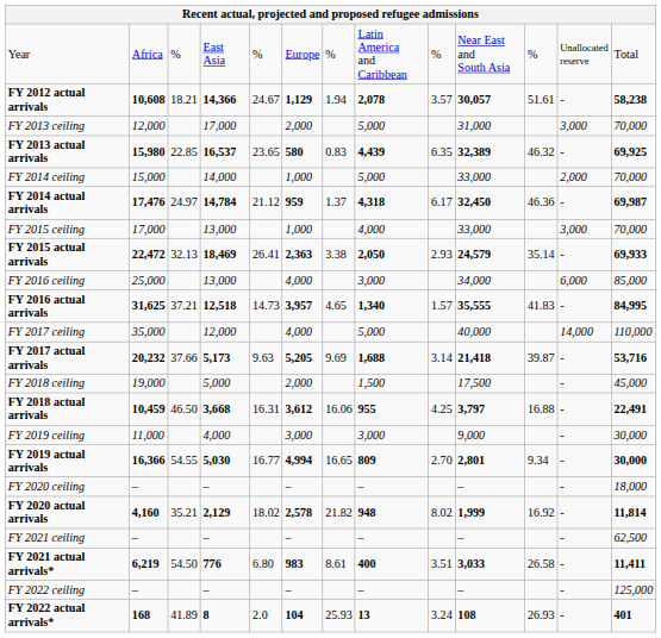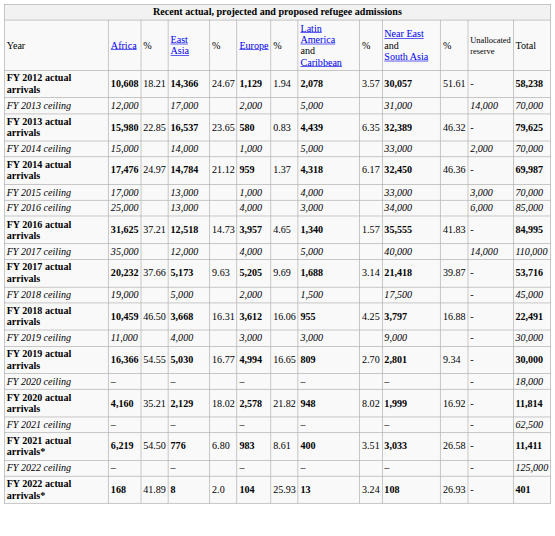 <table class="wikitable" align="center">
 <tr>
 <th colspan=13>Recent actual, projected and proposed refugee admissions</th>
 </tr>
 <tr>
 <td>Year</td>
 <td><a href='#'>Africa</a></td>
 <td>%</td>
 <td><a href='#'>East Asia</a></td>
 <td>%</td>
 <td><a href='#'>Europe</a></td>
 <td>%</td>
 <td><a href='#'>Latin America</a><br>and <a href='#'>Caribbean</a></td>
 <td>%</td>
 <td><a href='#'>Near East</a> and<br><a href='#'>South Asia</a></td>
 <td>%</td>
 <td><small>Unallocated<br>reserve</small></td>
 <td>Total</td>
 </tr>
 <tr>
 <td><strong>FY 2012 actual arrivals</strong></td>
 <td><strong>10,608</strong></td>
 <td>18.21</td>
 <td><strong>14,366</strong></td>
 <td>24.67</td>
 <td><strong>1,129</strong></td>
 <td>1.94</td>
 <td><strong>2,078</strong></td>
 <td>3.57</td>
 <td><strong>30,057</strong></td>
 <td>51.61</td>
 <td>-</td>
 <td><strong>58,238</strong></td>
 </tr>
 <tr>
 <td><em>FY 2013 ceiling</em></td>
 <td><em>12,000</em></td>
 <td></td>
 <td><em>17,000</em></td>
 <td></td>
 <td><em>2,000</em></td>
 <td></td>
 <td><em>5,000</em></td>
 <td></td>
 <td><em>31,000</em></td>
 <td></td>
-<td><em>3,000</em></td>
+<td><em>14,000</em></td>
 <td><em>70,000</em></td>
 </tr>
 <tr>
 <td><strong>FY 2013 actual arrivals</strong></td>
 <td><strong>15,980</strong></td>
 <td>22.85</td>
 <td><strong>16,537</strong></td>
 <td>23.65</td>
 <td><strong>580</strong></td>
 <td>0.83</td>
 <td><strong>4,439</strong></td>
 <td>6.35</td>
 <td><strong>32,389</strong></td>
 <td>46.32</td>
 <td>-</td>
-<td><strong>69,925</strong></td>
+<td><strong>79,625</strong></td>
 </tr>
 <tr>
 <td><em>FY 2014 ceiling</em></td>
 <td><em>15,000</em></td>
 <td></td>
 <td><em>14,000</em></td>
 <td></td>
 <td><em>1,000</em></td>
 <td></td>
 <td><em>5,000</em></td>
 <td></td>
 <td><em>33,000</em></td>
 <td></td>
 <td><em>2,000</em></td>
 <td><em>70,000</em></td>
 </tr>
 <tr>
 <td><strong>FY 2014 actual arrivals</strong></td>
 <td><strong>17,476</strong></td>
 <td>24.97</td>
 <td><strong>14,784</strong></td>
 <td>21.12</td>
 <td><strong>959</strong></td>
 <td>1.37</td>
 <td><strong>4,318</strong></td>
 <td>6.17</td>
 <td><strong>32,450</strong></td>
 <td>46.36</td>
 <td>-</td>
 <td><strong>69,987</strong></td>
 </tr>
 <tr>
 <td><em>FY 2015 ceiling</em></td>
 <td><em>17,000</em></td>
 <td></td>
 <td><em>13,000</em></td>
 <td></td>
 <td><em>1,000</em></td>
 <td></td>
 <td><em>4,000</em></td>
 <td></td>
 <td><em>33,000</em></td>
 <td></td>
 <td><em>3,000</em></td>
 <td><em>70,000</em></td>
-</tr>
-<tr>
-<td><strong>FY 2015 actual arrivals</strong></td>
-<td><strong>22,472</strong></td>
-<td>32.13</td>
-<td><strong>18,469</strong></td>
-<td>26.41</td>
-<td><strong>2,363</strong></td>
-<td>3.38</td>
-<td><strong>2,050</strong></td>
-<td>2.93</td>
-<td><strong>24,579</strong></td>
-<td>35.14</td>
-<td>-</td>
-<td><strong>69,933</strong></td>
 </tr>
 <tr>
 <td><em>FY 2016 ceiling</em></td>
 <td><em>25,000</em></td>
 <td></td>
 <td><em>13,000</em></td>
 <td></td>
 <td><em>4,000</em></td>
 <td></td>
 <td><em>3,000</em></td>
 <td></td>
 <td><em>34,000</em></td>
 <td></td>
 <td><em>6,000</em></td>
 <td><em>85,000</em></td>
 </tr>
 <tr>
 <td><strong>FY 2016 actual arrivals</strong></td>
 <td><strong>31,625</strong></td>
 <td>37.21</td>
 <td><strong>12,518</strong></td>
 <td>14.73</td>
 <td><strong>3,957</strong></td>
 <td>4.65</td>
 <td><strong>1,340</strong></td>
 <td>1.57</td>
 <td><strong>35,555</strong></td>
 <td>41.83</td>
 <td>-</td>
 <td><strong>84,995</strong></td>
 </tr>
 <tr>
 <td><em>FY 2017 ceiling</em></td>
 <td><em>35,000</em></td>
 <td></td>
 <td><em>12,000</em></td>
 <td></td>
 <td><em>4,000</em></td>
 <td></td>
 <td><em>5,000</em></td>
 <td></td>
 <td><em>40,000</em></td>
 <td></td>
 <td><em>14,000</em></td>
 <td><em>110,000</em></td>
 </tr>
 <tr>
 <td><strong>FY 2017 actual arrivals</strong></td>
 <td><strong>20,232</strong></td>
 <td>37.66</td>
 <td><strong>5,173</strong></td>
 <td>9.63</td>
 <td><strong>5,205</strong></td>
 <td>9.69</td>
 <td><strong>1,688</strong></td>
 <td>3.14</td>
 <td><strong>21,418</strong></td>
 <td>39.87</td>
 <td>-</td>
 <td><strong>53,716</strong></td>
 </tr>
 <tr>
 <td><em>FY 2018 ceiling</em></td>
 <td><em>19,000</em></td>
 <td></td>
 <td><em>5,000</em></td>
 <td></td>
 <td><em>2,000</em></td>
 <td></td>
 <td><em>1,500</em></td>
 <td></td>
 <td><em>17,500</em></td>
 <td></td>
 <td>-</td>
 <td><em>45,000</em></td>
 </tr>
 <tr>
 <td><strong>FY 2018 actual arrivals</strong></td>
 <td><strong>10,459</strong></td>
 <td>46.50</td>
 <td><strong>3,668</strong></td>
 <td>16.31</td>
 <td><strong>3,612</strong></td>
 <td>16.06</td>
 <td><strong>955</strong></td>
 <td>4.25</td>
 <td><strong>3,797</strong></td>
 <td>16.88</td>
 <td>-</td>
 <td><strong>22,491</strong></td>
 </tr>
 <tr>
 <td><em>FY 2019 ceiling</em></td>
 <td><em>11,000</em></td>
 <td></td>
 <td><em>4,000</em></td>
 <td></td>
 <td><em>3,000</em></td>
 <td></td>
 <td><em>3,000</em></td>
 <td></td>
 <td><em>9,000</em></td>
 <td></td>
 <td>-</td>
 <td><em>30,000</em></td>
 </tr>
 <tr>
 <td><strong>FY 2019 actual arrivals</strong></td>
 <td><strong>16,366</strong></td>
 <td>54.55</td>
 <td><strong>5,030</strong></td>
 <td>16.77</td>
 <td><strong>4,994</strong></td>
 <td>16.65</td>
 <td><strong>809</strong></td>
 <td>2.70</td>
 <td><strong>2,801</strong></td>
 <td>9.34</td>
 <td>-</td>
 <td><strong>30,000</strong></td>
 </tr>
 <tr>
 <td><em>FY 2020 ceiling</em></td>
 <td><em>–</em></td>
 <td></td>
 <td><em>–</em></td>
 <td></td>
 <td><em>–</em></td>
 <td></td>
 <td><em>–</em></td>
 <td></td>
 <td><em>–</em></td>
 <td></td>
 <td>-</td>
 <td><em>18,000</em></td>
 </tr>
 <tr>
 <td><strong>FY 2020 actual arrivals</strong></td>
 <td><strong>4,160</strong></td>
 <td>35.21</td>
 <td><strong>2,129</strong></td>
 <td>18.02</td>
 <td><strong>2,578</strong></td>
 <td>21.82</td>
 <td><strong>948</strong></td>
 <td>8.02</td>
 <td><strong>1,999</strong></td>
 <td>16.92</td>
 <td>-</td>
 <td><strong>11,814</strong></td>
 </tr>
 <tr>
 <td><em>FY 2021 ceiling</em></td>
 <td><em>–</em></td>
 <td></td>
 <td><em>–</em></td>
 <td></td>
 <td><em>–</em></td>
 <td></td>
 <td><em>–</em></td>
 <td></td>
 <td><em>–</em></td>
 <td></td>
 <td>-</td>
 <td><em>62,500</em></td>
 </tr>
 <tr>
 <td><strong>FY 2021 actual arrivals*</strong></td>
 <td><strong>6,219</strong></td>
 <td>54.50</td>
 <td><strong>776</strong></td>
 <td>6.80</td>
 <td><strong>983</strong></td>
 <td>8.61</td>
 <td><strong>400</strong></td>
 <td>3.51</td>
 <td><strong>3,033</strong></td>
 <td>26.58</td>
 <td>-</td>
 <td><strong>11,411</strong></td>
 </tr>
 <tr>
 <td><em>FY 2022 ceiling</em></td>
 <td><em>–</em></td>
 <td></td>
 <td><em>–</em></td>
 <td></td>
 <td><em>–</em></td>
 <td></td>
 <td><em>–</em></td>
 <td></td>
 <td><em>–</em></td>
 <td></td>
 <td>-</td>
 <td><em>125,000</em></td>
 </tr>
 <tr>
 <td><strong>FY 2022 actual arrivals*</strong></td>
 <td><strong>168</strong></td>
 <td>41.89</td>
 <td><strong>8</strong></td>
 <td>2.0</td>
 <td><strong>104</strong></td>
 <td>25.93</td>
 <td><strong>13</strong></td>
 <td>3.24</td>
 <td><strong>108</strong></td>
 <td>26.93</td>
 <td>-</td>
 <td><strong>401</strong></td>
 </tr>
 </table>
